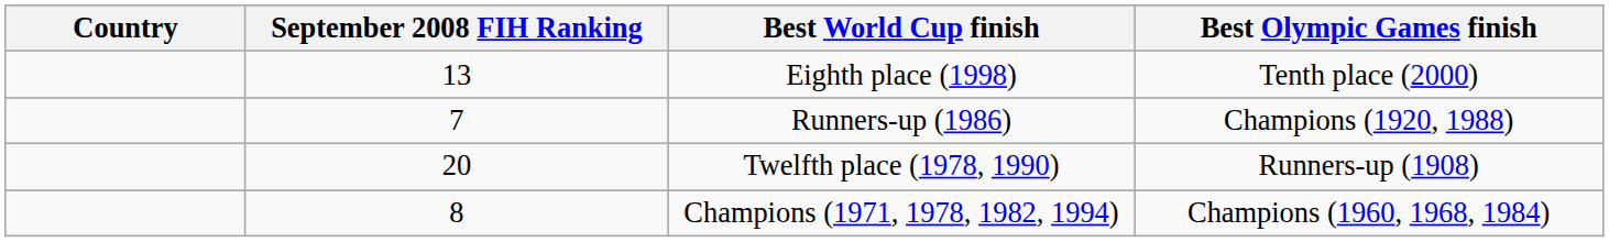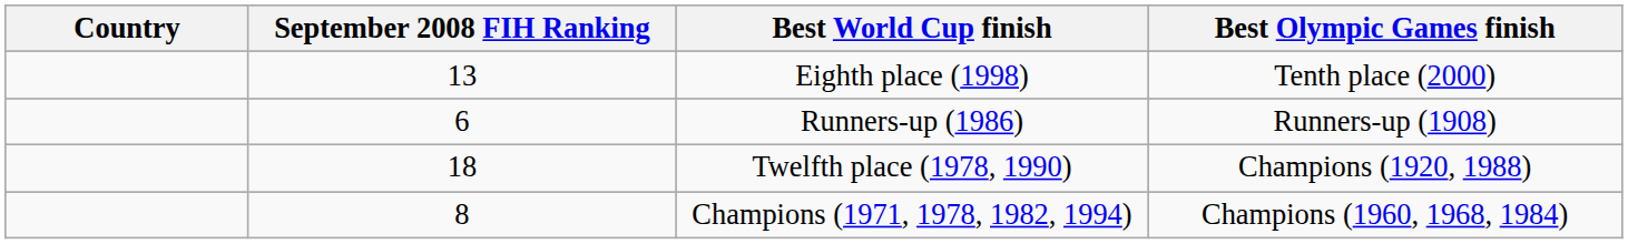 <table class="wikitable">
 <tr>
 <th style="width:125px;">Country</th>
 <th style="width:225px;">September 2008 <a href='#'>FIH Ranking</a></th>
 <th style="width:250px;">Best <a href='#'>World Cup</a> finish</th>
 <th style="width:250px;">Best <a href='#'>Olympic Games</a> finish</th>
 </tr>
 <tr style="text-align:center;">
 <td style="text-align:left;"></td>
 <td>13</td>
 <td>Eighth place (<a href='#'>1998</a>)</td>
 <td>Tenth place (<a href='#'>2000</a>)</td>
 </tr>
 <tr style="text-align:center;">
 <td style="text-align:left;"></td>
-<td>7</td>
+<td>6</td>
 <td>Runners-up (<a href='#'>1986</a>)</td>
-<td>Champions (<a href='#'>1920</a>, <a href='#'>1988</a>)</td>
+<td>Runners-up (<a href='#'>1908</a>)</td>
 </tr>
 <tr style="text-align:center;">
 <td style="text-align:left;"></td>
-<td>20</td>
+<td>18</td>
 <td>Twelfth place (<a href='#'>1978</a>, <a href='#'>1990</a>)</td>
-<td>Runners-up (<a href='#'>1908</a>)</td>
+<td>Champions (<a href='#'>1920</a>, <a href='#'>1988</a>)</td>
 </tr>
 <tr style="text-align:center;">
 <td style="text-align:left;"></td>
 <td>8</td>
 <td>Champions (<a href='#'>1971</a>, <a href='#'>1978</a>, <a href='#'>1982</a>, <a href='#'>1994</a>)</td>
 <td>Champions (<a href='#'>1960</a>, <a href='#'>1968</a>, <a href='#'>1984</a>)</td>
 </tr>
 </table>
